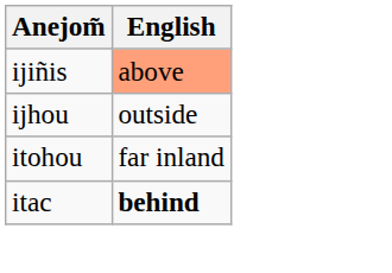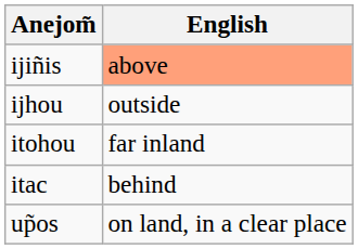 <table class="wikitable">
 <tr>
 <th>Anejom̃</th>
 <th>English</th>
 </tr>
 <tr>
 <td>ijiñis</td>
 <td style="background: lightsalmon;">above</td>
 </tr>
 <tr>
 <td>ijhou</td>
 <td>outside</td>
 </tr>
 <tr>
 <td>itohou</td>
 <td>far inland</td>
 </tr>
 <tr>
 <td>itac</td>
-<td><strong>behind</strong></td>
+<td>behind</td>
+</tr>
+<tr>
+<td>up̃os</td>
+<td>on land, in a clear place</td>
 </tr>
 </table>
